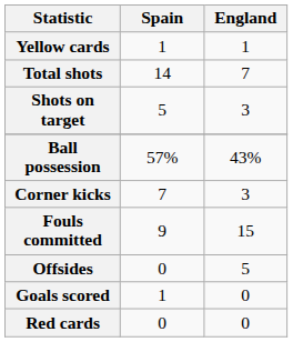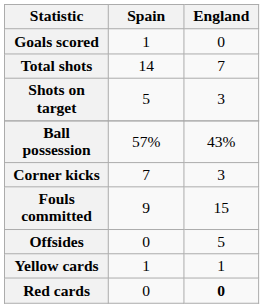 <table class="wikitable plainrowheaders" style="text-align:center">
 <tr>
 <th scope="col" style="width:100px">Statistic</th>
 <th scope="col" style="width:70px">Spain</th>
 <th scope="col" style="width:70px">England</th>
 </tr>
 <tr>
-<th scope=row>Yellow cards</th>
+<th scope=row>Goals scored</th>
 <td>1</td>
-<td>1</td>
+<td>0</td>
 </tr>
 <tr>
 <th scope=row>Total shots</th>
 <td>14</td>
 <td>7</td>
 </tr>
 <tr>
 <th scope=row>Shots on target</th>
 <td>5</td>
 <td>3</td>
 </tr>
 <tr>
 </tr>
 <tr>
 <th scope=row>Ball possession</th>
 <td>57%</td>
 <td>43%</td>
 </tr>
 <tr>
 <th scope=row>Corner kicks</th>
 <td>7</td>
 <td>3</td>
 </tr>
 <tr>
 <th scope=row>Fouls committed</th>
 <td>9</td>
 <td>15</td>
 </tr>
 <tr>
 <th scope=row>Offsides</th>
 <td>0</td>
 <td>5</td>
 </tr>
 <tr>
-<th scope=row>Goals scored</th>
+<th scope=row>Yellow cards</th>
 <td>1</td>
-<td>0</td>
+<td>1</td>
 </tr>
 <tr>
 <th scope=row>Red cards</th>
 <td>0</td>
-<td>0</td>
+<td><strong>0</strong></td>
 </tr>
 </table>
